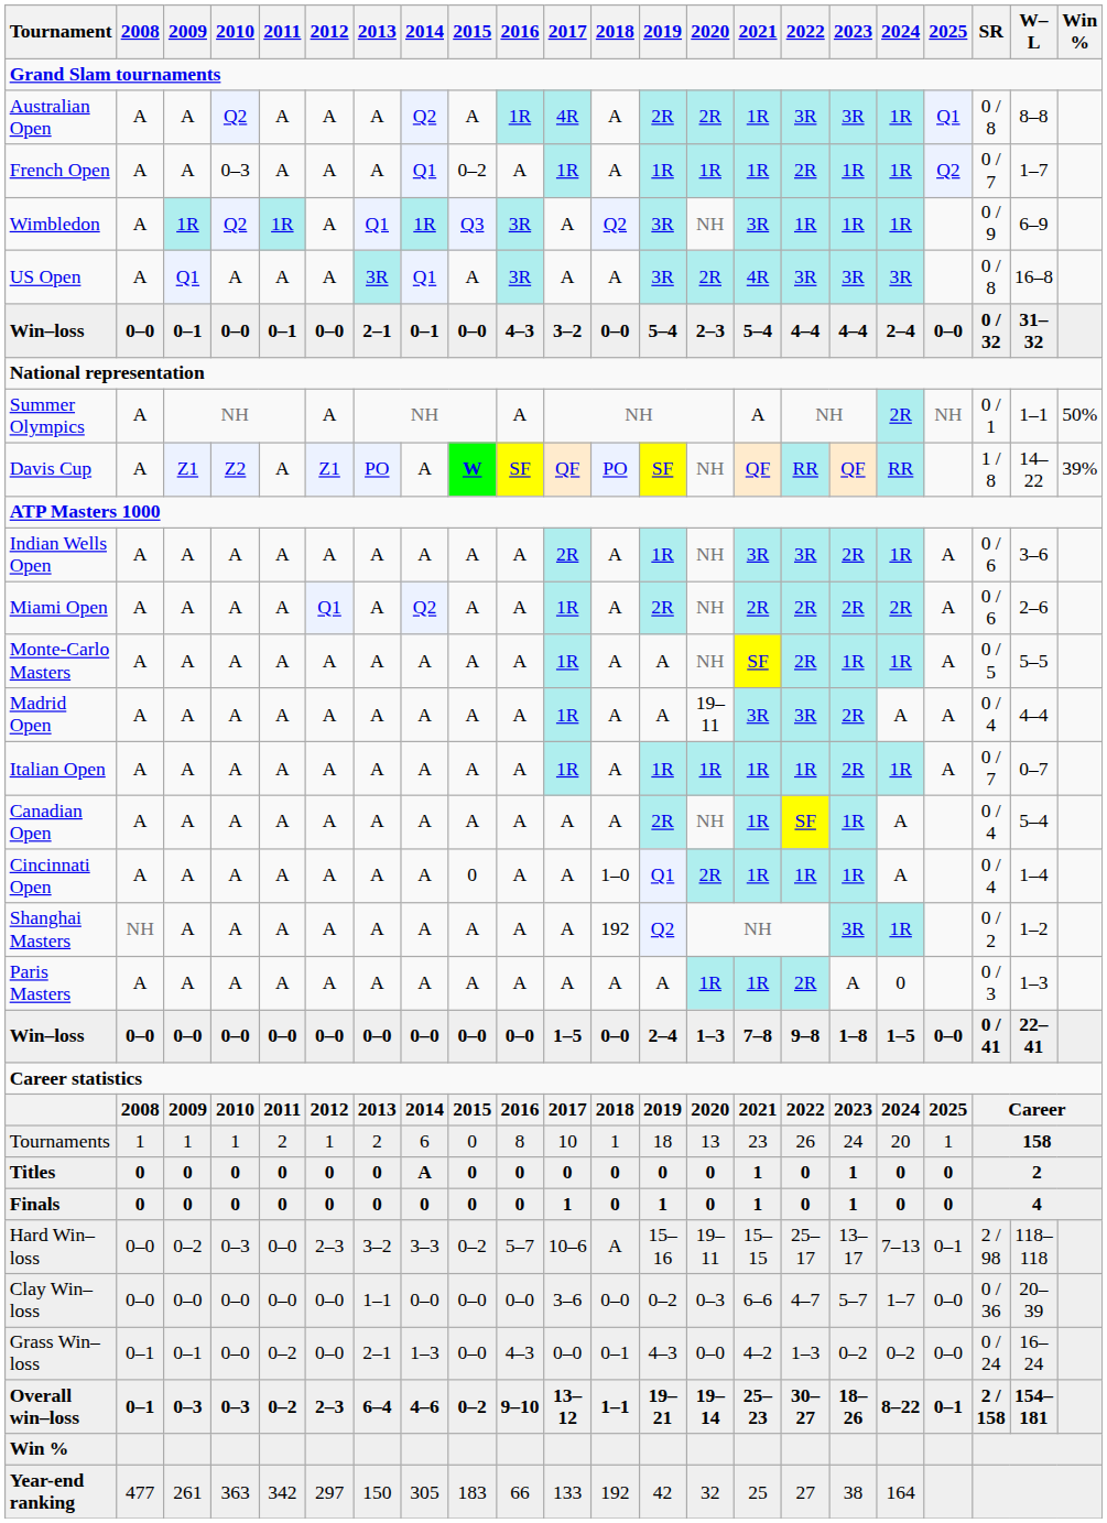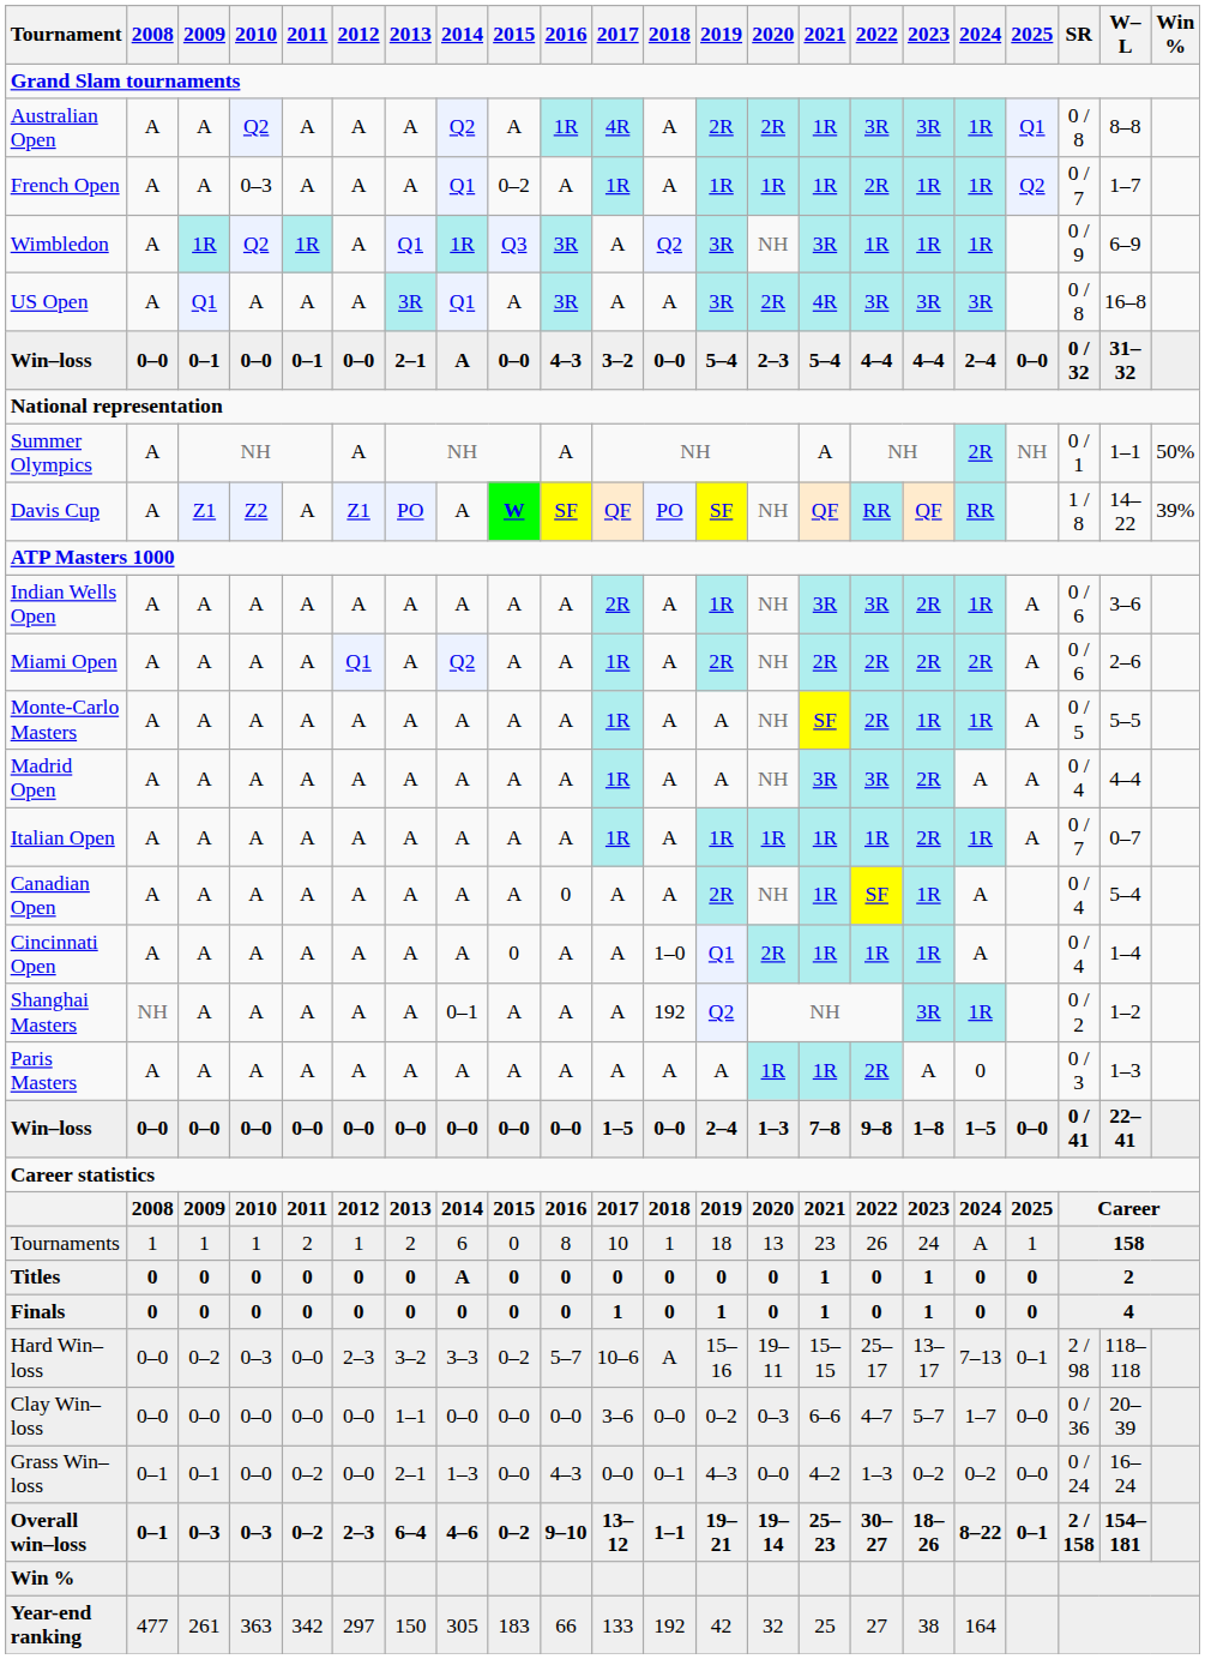 <table class="wikitable nowrap" style=text-align:center;font-size:92%>
 <tr>
 <th>Tournament</th>
 <th><a href='#'>2008</a></th>
 <th><a href='#'>2009</a></th>
 <th><a href='#'>2010</a></th>
 <th><a href='#'>2011</a></th>
 <th><a href='#'>2012</a></th>
 <th><a href='#'>2013</a></th>
 <th><a href='#'>2014</a></th>
 <th><a href='#'>2015</a></th>
 <th><a href='#'>2016</a></th>
 <th><a href='#'>2017</a></th>
 <th><a href='#'>2018</a></th>
 <th><a href='#'>2019</a></th>
 <th><a href='#'>2020</a></th>
 <th><a href='#'>2021</a></th>
 <th><a href='#'>2022</a></th>
 <th><a href='#'>2023</a></th>
 <th><a href='#'>2024</a></th>
 <th><a href='#'>2025</a></th>
 <th>SR</th>
 <th>W–L</th>
 <th>Win %</th>
 </tr>
 <tr>
 <td colspan="22" style="text-align:left;"><strong><a href='#'>Grand Slam tournaments</a></strong></td>
 </tr>
 <tr>
 <td align=left><a href='#'>Australian Open</a></td>
 <td>A</td>
 <td>A</td>
 <td style=background:#ecf2ff><a href='#'>Q2</a></td>
 <td>A</td>
 <td>A</td>
 <td>A</td>
 <td style=background:#ecf2ff><a href='#'>Q2</a></td>
 <td>A</td>
 <td style=background:#afeeee><a href='#'>1R</a></td>
 <td style=background:#afeeee><a href='#'>4R</a></td>
 <td>A</td>
 <td style=background:#afeeee><a href='#'>2R</a></td>
 <td style=background:#afeeee><a href='#'>2R</a></td>
 <td style=background:#afeeee><a href='#'>1R</a></td>
 <td style=background:#afeeee><a href='#'>3R</a></td>
 <td style=background:#afeeee><a href='#'>3R</a></td>
 <td style=background:#afeeee><a href='#'>1R</a></td>
 <td style=background:#ecf2ff><a href='#'>Q1</a></td>
 <td>0 / 8</td>
 <td>8–8</td>
 <td></td>
 </tr>
 <tr>
 <td align=left><a href='#'>French Open</a></td>
 <td>A</td>
 <td>A</td>
 <td>0–3</td>
 <td>A</td>
 <td>A</td>
 <td>A</td>
 <td style=background:#ecf2ff><a href='#'>Q1</a></td>
 <td>0–2</td>
 <td>A</td>
 <td style=background:#afeeee><a href='#'>1R</a></td>
 <td>A</td>
 <td style=background:#afeeee><a href='#'>1R</a></td>
 <td style=background:#afeeee><a href='#'>1R</a></td>
 <td style=background:#afeeee><a href='#'>1R</a></td>
 <td style=background:#afeeee><a href='#'>2R</a></td>
 <td style=background:#afeeee><a href='#'>1R</a></td>
 <td style=background:#afeeee><a href='#'>1R</a></td>
 <td style=background:#ecf2ff><a href='#'>Q2</a></td>
 <td>0 / 7</td>
 <td>1–7</td>
 <td></td>
 </tr>
 <tr>
 <td align=left><a href='#'>Wimbledon</a></td>
 <td>A</td>
 <td style=background:#afeeee><a href='#'>1R</a></td>
 <td style=background:#ecf2ff><a href='#'>Q2</a></td>
 <td style=background:#afeeee><a href='#'>1R</a></td>
 <td>A</td>
 <td style=background:#ecf2ff><a href='#'>Q1</a></td>
 <td style=background:#afeeee><a href='#'>1R</a></td>
 <td style=background:#ecf2ff><a href='#'>Q3</a></td>
 <td style=background:#afeeee><a href='#'>3R</a></td>
 <td>A</td>
 <td style=background:#ecf2ff><a href='#'>Q2</a></td>
 <td style=background:#afeeee><a href='#'>3R</a></td>
 <td style=color:#767676>NH</td>
 <td style=background:#afeeee><a href='#'>3R</a></td>
 <td style=background:#afeeee><a href='#'>1R</a></td>
 <td style=background:#afeeee><a href='#'>1R</a></td>
 <td style=background:#afeeee><a href='#'>1R</a></td>
 <td></td>
 <td>0 / 9</td>
 <td>6–9</td>
 <td></td>
 </tr>
 <tr>
 <td align=left><a href='#'>US Open</a></td>
 <td>A</td>
 <td style=background:#ecf2ff><a href='#'>Q1</a></td>
 <td>A</td>
 <td>A</td>
 <td>A</td>
 <td style=background:#afeeee><a href='#'>3R</a></td>
 <td style=background:#ecf2ff><a href='#'>Q1</a></td>
 <td>A</td>
 <td style=background:#afeeee><a href='#'>3R</a></td>
 <td>A</td>
 <td>A</td>
 <td style=background:#afeeee><a href='#'>3R</a></td>
 <td style=background:#afeeee><a href='#'>2R</a></td>
 <td style=background:#afeeee><a href='#'>4R</a></td>
 <td style=background:#afeeee><a href='#'>3R</a></td>
 <td style=background:#afeeee><a href='#'>3R</a></td>
 <td style=background:#afeeee><a href='#'>3R</a></td>
 <td></td>
 <td>0 / 8</td>
 <td>16–8</td>
 <td></td>
 </tr>
 <tr style=font-weight:bold;background:#efefef>
 <td style=text-align:left>Win–loss</td>
 <td>0–0</td>
 <td>0–1</td>
 <td>0–0</td>
 <td>0–1</td>
 <td>0–0</td>
 <td>2–1</td>
-<td>0–1</td>
+<td>A</td>
 <td>0–0</td>
 <td>4–3</td>
 <td>3–2</td>
 <td>0–0</td>
 <td>5–4</td>
 <td>2–3</td>
 <td>5–4</td>
 <td>4–4</td>
 <td>4–4</td>
 <td>2–4</td>
 <td>0–0</td>
 <td>0 / 32</td>
 <td>31–32</td>
 <td></td>
 </tr>
 <tr>
 <td colspan="22" style="text-align:left;"><strong>National representation</strong></td>
 </tr>
 <tr>
 <td align=left><a href='#'>Summer Olympics</a></td>
 <td>A</td>
 <td colspan=3 style=color:#767676>NH</td>
 <td>A</td>
 <td colspan=3 style=color:#767676>NH</td>
 <td>A</td>
 <td colspan=4 style=color:#767676>NH</td>
 <td>A</td>
 <td colspan=2 style=color:#767676>NH</td>
 <td style=background:#afeeee><a href='#'>2R</a></td>
 <td style=color:#767676>NH</td>
 <td>0 / 1</td>
 <td>1–1</td>
 <td>50%</td>
 </tr>
 <tr>
 <td align=left><a href='#'>Davis Cup</a></td>
 <td>A</td>
 <td bgcolor=ecf2ff><a href='#'>Z1</a></td>
 <td bgcolor=ecf2ff><a href='#'>Z2</a></td>
 <td>A</td>
 <td bgcolor=ecf2ff><a href='#'>Z1</a></td>
 <td bgcolor=ecf2ff><a href='#'>PO</a></td>
 <td>A</td>
 <td bgcolor=lime><a href='#'><strong>W</strong></a></td>
 <td bgcolor=yellow><a href='#'>SF</a></td>
 <td bgcolor=ffebcd><a href='#'>QF</a></td>
 <td bgcolor=ecf2ff><a href='#'>PO</a></td>
 <td bgcolor=yellow><a href='#'>SF</a></td>
 <td style=color:#767676>NH</td>
 <td bgcolor=ffebcd><a href='#'>QF</a></td>
 <td bgcolor=afeeee><a href='#'>RR</a></td>
 <td bgcolor=ffebcd><a href='#'>QF</a></td>
 <td bgcolor=afeeee><a href='#'>RR</a></td>
 <td></td>
 <td>1 / 8</td>
 <td>14–22</td>
 <td>39%</td>
 </tr>
 <tr>
 <td colspan="22" style="text-align:left;"><strong><a href='#'>ATP Masters 1000</a></strong></td>
 </tr>
 <tr>
 <td align=left><a href='#'>Indian Wells Open</a></td>
 <td>A</td>
 <td>A</td>
 <td>A</td>
 <td>A</td>
 <td>A</td>
 <td>A</td>
 <td>A</td>
 <td>A</td>
 <td>A</td>
 <td style=background:#afeeee><a href='#'>2R</a></td>
 <td>A</td>
 <td style=background:#afeeee><a href='#'>1R</a></td>
 <td style="color:#767676">NH</td>
 <td style=background:#afeeee><a href='#'>3R</a></td>
 <td style=background:#afeeee><a href='#'>3R</a></td>
 <td style=background:#afeeee><a href='#'>2R</a></td>
 <td style=background:#afeeee><a href='#'>1R</a></td>
 <td>A</td>
 <td>0 / 6</td>
 <td>3–6</td>
 <td></td>
 </tr>
 <tr>
 <td align=left><a href='#'>Miami Open</a></td>
 <td>A</td>
 <td>A</td>
 <td>A</td>
 <td>A</td>
 <td style=background:#ecf2ff><a href='#'>Q1</a></td>
 <td>A</td>
 <td style=background:#ecf2ff><a href='#'>Q2</a></td>
 <td>A</td>
 <td>A</td>
 <td style=background:#afeeee><a href='#'>1R</a></td>
 <td>A</td>
 <td style=background:#afeeee><a href='#'>2R</a></td>
 <td style="color:#767676">NH</td>
 <td style=background:#afeeee><a href='#'>2R</a></td>
 <td style=background:#afeeee><a href='#'>2R</a></td>
 <td style=background:#afeeee><a href='#'>2R</a></td>
 <td style=background:#afeeee><a href='#'>2R</a></td>
 <td>A</td>
 <td>0 / 6</td>
 <td>2–6</td>
 <td></td>
 </tr>
 <tr>
 <td align=left><a href='#'>Monte-Carlo Masters</a></td>
 <td>A</td>
 <td>A</td>
 <td>A</td>
 <td>A</td>
 <td>A</td>
 <td>A</td>
 <td>A</td>
 <td>A</td>
 <td>A</td>
 <td style=background:#afeeee><a href='#'>1R</a></td>
 <td>A</td>
 <td>A</td>
 <td style="color:#767676">NH</td>
 <td style=background:yellow><a href='#'>SF</a></td>
 <td style=background:#afeeee><a href='#'>2R</a></td>
 <td style=background:#afeeee><a href='#'>1R</a></td>
 <td style=background:#afeeee><a href='#'>1R</a></td>
 <td>A</td>
 <td>0 / 5</td>
 <td>5–5</td>
 <td></td>
 </tr>
 <tr>
 <td align=left><a href='#'>Madrid Open</a></td>
 <td>A</td>
 <td>A</td>
 <td>A</td>
 <td>A</td>
 <td>A</td>
 <td>A</td>
 <td>A</td>
 <td>A</td>
 <td>A</td>
 <td style=background:#afeeee><a href='#'>1R</a></td>
 <td>A</td>
 <td>A</td>
-<td>19–11</td>
+<td style="color:#767676">NH</td>
 <td style=background:#afeeee><a href='#'>3R</a></td>
 <td style=background:#afeeee><a href='#'>3R</a></td>
 <td style=background:#afeeee><a href='#'>2R</a></td>
 <td>A</td>
 <td>A</td>
 <td>0 / 4</td>
 <td>4–4</td>
 <td></td>
 </tr>
 <tr>
 <td align=left><a href='#'>Italian Open</a></td>
 <td>A</td>
 <td>A</td>
 <td>A</td>
 <td>A</td>
 <td>A</td>
 <td>A</td>
 <td>A</td>
 <td>A</td>
 <td>A</td>
 <td style=background:#afeeee><a href='#'>1R</a></td>
 <td>A</td>
 <td style=background:#afeeee><a href='#'>1R</a></td>
 <td style=background:#afeeee><a href='#'>1R</a></td>
 <td style=background:#afeeee><a href='#'>1R</a></td>
 <td style=background:#afeeee><a href='#'>1R</a></td>
 <td style=background:#afeeee><a href='#'>2R</a></td>
 <td style=background:#afeeee><a href='#'>1R</a></td>
 <td>A</td>
 <td>0 / 7</td>
 <td>0–7</td>
 <td></td>
 </tr>
 <tr>
 <td align=left><a href='#'>Canadian Open</a></td>
 <td>A</td>
 <td>A</td>
 <td>A</td>
 <td>A</td>
 <td>A</td>
 <td>A</td>
 <td>A</td>
 <td>A</td>
-<td>A</td>
+<td>0</td>
 <td>A</td>
 <td>A</td>
 <td style=background:#afeeee><a href='#'>2R</a></td>
 <td style=color:#767676>NH</td>
 <td style=background:#afeeee><a href='#'>1R</a></td>
 <td style=background:yellow><a href='#'>SF</a></td>
 <td style=background:#afeeee><a href='#'>1R</a></td>
 <td>A</td>
 <td></td>
 <td>0 / 4</td>
 <td>5–4</td>
 <td></td>
 </tr>
 <tr>
 <td align=left><a href='#'>Cincinnati Open</a></td>
 <td>A</td>
 <td>A</td>
 <td>A</td>
 <td>A</td>
 <td>A</td>
 <td>A</td>
 <td>A</td>
 <td>0</td>
 <td>A</td>
 <td>A</td>
 <td>1–0</td>
 <td style=background:#ecf2ff><a href='#'>Q1</a></td>
 <td style=background:#afeeee><a href='#'>2R</a></td>
 <td style=background:#afeeee><a href='#'>1R</a></td>
 <td style=background:#afeeee><a href='#'>1R</a></td>
 <td style=background:#afeeee><a href='#'>1R</a></td>
 <td>A</td>
 <td></td>
 <td>0 / 4</td>
 <td>1–4</td>
 <td></td>
 </tr>
 <tr>
 <td align=left><a href='#'>Shanghai Masters</a></td>
 <td style=color:#767676>NH</td>
 <td>A</td>
 <td>A</td>
 <td>A</td>
 <td>A</td>
 <td>A</td>
-<td>A</td>
+<td>0–1</td>
 <td>A</td>
 <td>A</td>
 <td>A</td>
 <td>192</td>
 <td style=background:#ecf2ff><a href='#'>Q2</a></td>
 <td colspan="3" style="color:#767676">NH</td>
 <td style=background:#afeeee><a href='#'>3R</a></td>
 <td style=background:#afeeee><a href='#'>1R</a></td>
 <td></td>
 <td>0 / 2</td>
 <td>1–2</td>
 <td></td>
 </tr>
 <tr>
 <td align=left><a href='#'>Paris Masters</a></td>
 <td>A</td>
 <td>A</td>
 <td>A</td>
 <td>A</td>
 <td>A</td>
 <td>A</td>
 <td>A</td>
 <td>A</td>
 <td>A</td>
 <td>A</td>
 <td>A</td>
 <td>A</td>
 <td style=background:#afeeee><a href='#'>1R</a></td>
 <td style=background:#afeeee><a href='#'>1R</a></td>
 <td style=background:#afeeee><a href='#'>2R</a></td>
 <td>A</td>
 <td>0</td>
 <td></td>
 <td>0 / 3</td>
 <td>1–3</td>
 <td></td>
 </tr>
 <tr style=font-weight:bold;background:#efefef>
 <td style=text-align:left>Win–loss</td>
 <td>0–0</td>
 <td>0–0</td>
 <td>0–0</td>
 <td>0–0</td>
 <td>0–0</td>
 <td>0–0</td>
 <td>0–0</td>
 <td>0–0</td>
 <td>0–0</td>
 <td>1–5</td>
 <td>0–0</td>
 <td>2–4</td>
 <td>1–3</td>
 <td>7–8</td>
 <td>9–8</td>
 <td>1–8</td>
 <td>1–5</td>
 <td>0–0</td>
 <td>0 / 41</td>
 <td>22–41</td>
 <td></td>
 </tr>
 <tr>
 <td colspan="22" style="text-align:left;"><strong>Career statistics</strong></td>
 </tr>
 <tr>
 <th></th>
 <th>2008</th>
 <th>2009</th>
 <th>2010</th>
 <th>2011</th>
 <th>2012</th>
 <th>2013</th>
 <th>2014</th>
 <th>2015</th>
 <th>2016</th>
 <th>2017</th>
 <th>2018</th>
 <th>2019</th>
 <th>2020</th>
 <th>2021</th>
 <th>2022</th>
 <th>2023</th>
 <th>2024</th>
 <th>2025</th>
 <th colspan="3">Career</th>
 </tr>
 <tr style="background:#efefef;">
 <td align=left>Tournaments</td>
 <td>1</td>
 <td>1</td>
 <td>1</td>
 <td>2</td>
 <td>1</td>
 <td>2</td>
 <td>6</td>
 <td>0</td>
 <td>8</td>
 <td>10</td>
 <td>1</td>
 <td>18</td>
 <td>13</td>
 <td>23</td>
 <td>26</td>
 <td>24</td>
-<td>20</td>
+<td>A</td>
 <td>1</td>
 <td colspan="3"><strong>158</strong></td>
 </tr>
 <tr style=font-weight:bold;background:#efefef>
 <td style=text-align:left>Titles</td>
 <td>0</td>
 <td>0</td>
 <td>0</td>
 <td>0</td>
 <td>0</td>
 <td>0</td>
 <td>A</td>
 <td>0</td>
 <td>0</td>
 <td>0</td>
 <td>0</td>
 <td>0</td>
 <td>0</td>
 <td>1</td>
 <td>0</td>
 <td>1</td>
 <td>0</td>
 <td>0</td>
 <td colspan="3">2</td>
 </tr>
 <tr style=font-weight:bold;background:#efefef>
 <td style=text-align:left>Finals</td>
 <td>0</td>
 <td>0</td>
 <td>0</td>
 <td>0</td>
 <td>0</td>
 <td>0</td>
 <td>0</td>
 <td>0</td>
 <td>0</td>
 <td>1</td>
 <td>0</td>
 <td>1</td>
 <td>0</td>
 <td>1</td>
 <td>0</td>
 <td>1</td>
 <td>0</td>
 <td>0</td>
 <td colspan="3">4</td>
 </tr>
 <tr style="background:#efefef;">
 <td style=text-align:left>Hard Win–loss</td>
 <td>0–0</td>
 <td>0–2</td>
 <td>0–3</td>
 <td>0–0</td>
 <td>2–3</td>
 <td>3–2</td>
 <td>3–3</td>
 <td>0–2</td>
 <td>5–7</td>
 <td>10–6</td>
 <td>A</td>
 <td>15–16</td>
 <td>19–11</td>
 <td>15–15</td>
 <td>25–17</td>
 <td>13–17</td>
 <td>7–13</td>
 <td>0–1</td>
 <td>2 / 98</td>
 <td>118–118</td>
 <td></td>
 </tr>
 <tr style="background:#efefef;">
 <td style=text-align:left>Clay Win–loss</td>
 <td>0–0</td>
 <td>0–0</td>
 <td>0–0</td>
 <td>0–0</td>
 <td>0–0</td>
 <td>1–1</td>
 <td>0–0</td>
 <td>0–0</td>
 <td>0–0</td>
 <td>3–6</td>
 <td>0–0</td>
 <td>0–2</td>
 <td>0–3</td>
 <td>6–6</td>
 <td>4–7</td>
 <td>5–7</td>
 <td>1–7</td>
 <td>0–0</td>
 <td>0 / 36</td>
 <td>20–39</td>
 <td></td>
 </tr>
 <tr style="background:#efefef;">
 <td style=text-align:left>Grass Win–loss</td>
 <td>0–1</td>
 <td>0–1</td>
 <td>0–0</td>
 <td>0–2</td>
 <td>0–0</td>
 <td>2–1</td>
 <td>1–3</td>
 <td>0–0</td>
 <td>4–3</td>
 <td>0–0</td>
 <td>0–1</td>
 <td>4–3</td>
 <td>0–0</td>
 <td>4–2</td>
 <td>1–3</td>
 <td>0–2</td>
 <td>0–2</td>
 <td>0–0</td>
 <td>0 / 24</td>
 <td>16–24</td>
 <td></td>
 </tr>
 <tr style=font-weight:bold;background:#efefef>
 <td style=text-align:left>Overall win–loss</td>
 <td>0–1</td>
 <td>0–3</td>
 <td>0–3</td>
 <td>0–2</td>
 <td>2–3</td>
 <td>6–4</td>
 <td>4–6</td>
 <td>0–2</td>
 <td>9–10</td>
 <td>13–12</td>
 <td>1–1</td>
 <td>19–21</td>
 <td>19–14</td>
 <td>25–23</td>
 <td>30–27</td>
 <td>18–26</td>
 <td>8–22</td>
 <td>0–1</td>
 <td>2 / 158</td>
 <td>154–181</td>
 <td></td>
 </tr>
 <tr style="font-weight:bold;background:#efefef;">
 <td style=text-align:left>Win %</td>
 <td></td>
 <td></td>
 <td></td>
 <td></td>
 <td></td>
 <td></td>
 <td></td>
 <td></td>
 <td></td>
 <td></td>
 <td></td>
 <td></td>
 <td></td>
 <td></td>
 <td></td>
 <td></td>
 <td></td>
 <td></td>
 <td colspan="3"></td>
 </tr>
 <tr style="background:#efefef;">
 <td align=left><strong>Year-end ranking</strong></td>
 <td>477</td>
 <td>261</td>
 <td>363</td>
 <td>342</td>
 <td>297</td>
 <td>150</td>
 <td>305</td>
 <td>183</td>
 <td>66</td>
 <td>133</td>
 <td>192</td>
 <td>42</td>
 <td>32</td>
 <td>25</td>
 <td>27</td>
 <td>38</td>
 <td>164</td>
 <td></td>
 <td colspan="3"></td>
 </tr>
 </table>
